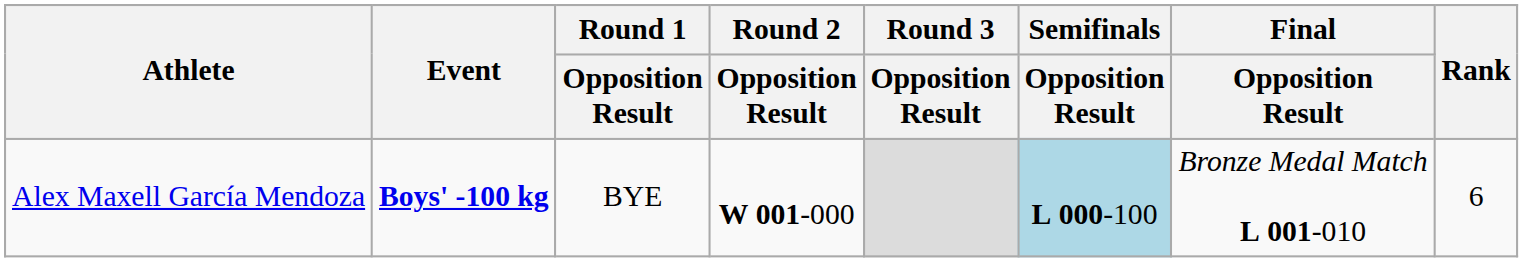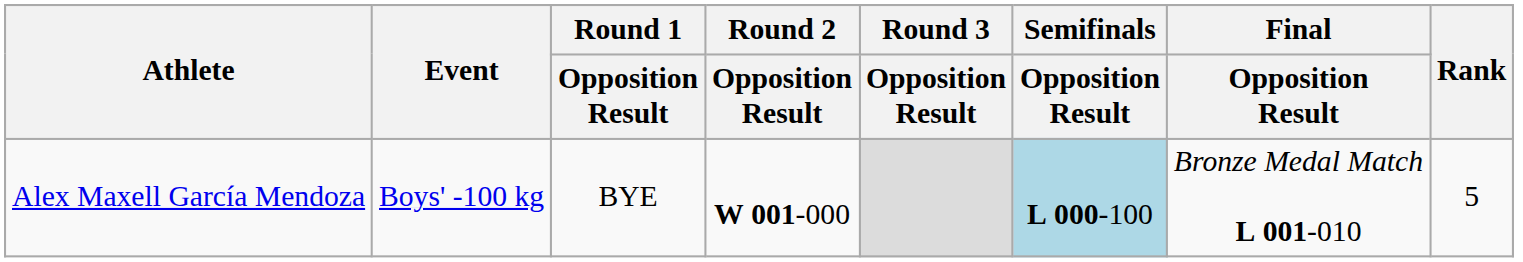 <table class="wikitable" border="1" style="font-size:90%">
 <tr>
 <th rowspan=2>Athlete</th>
 <th rowspan=2>Event</th>
 <th>Round 1</th>
 <th>Round 2</th>
 <th>Round 3</th>
 <th>Semifinals</th>
 <th>Final</th>
 <th rowspan=2>Rank</th>
 </tr>
 <tr>
 <th>Opposition<br>Result</th>
 <th>Opposition<br>Result</th>
 <th>Opposition<br>Result</th>
 <th>Opposition<br>Result</th>
 <th>Opposition<br>Result</th>
 </tr>
 <tr>
 <td><a href='#'>Alex Maxell García Mendoza</a></td>
-<td><strong><a href='#'>Boys' -100 kg</a></strong></td>
+<td><a href='#'>Boys' -100 kg</a></td>
 <td align=center>BYE</td>
 <td align=center> <br> <strong>W</strong> <strong>001</strong>-000</td>
 <td bgcolor=#DCDCDC></td>
 <td align=center style="background: lightblue;"> <br> <strong>L</strong> <strong>000</strong>-100</td>
 <td align=center><em>Bronze Medal Match</em><br> <br> <strong>L</strong> <strong>001</strong>-010</td>
-<td align=center>6</td>
+<td align=center>5</td>
 </tr>
 </table>
